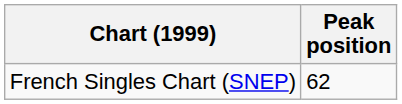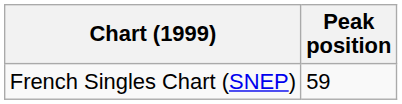 <table class="wikitable">
 <tr>
 <th>Chart (1999)</th>
 <th>Peak<br>position</th>
 </tr>
 <tr>
 <td>French Singles Chart (<a href='#'>SNEP</a>)</td>
-<td>62</td>
+<td>59</td>
 </tr>
 </table>
